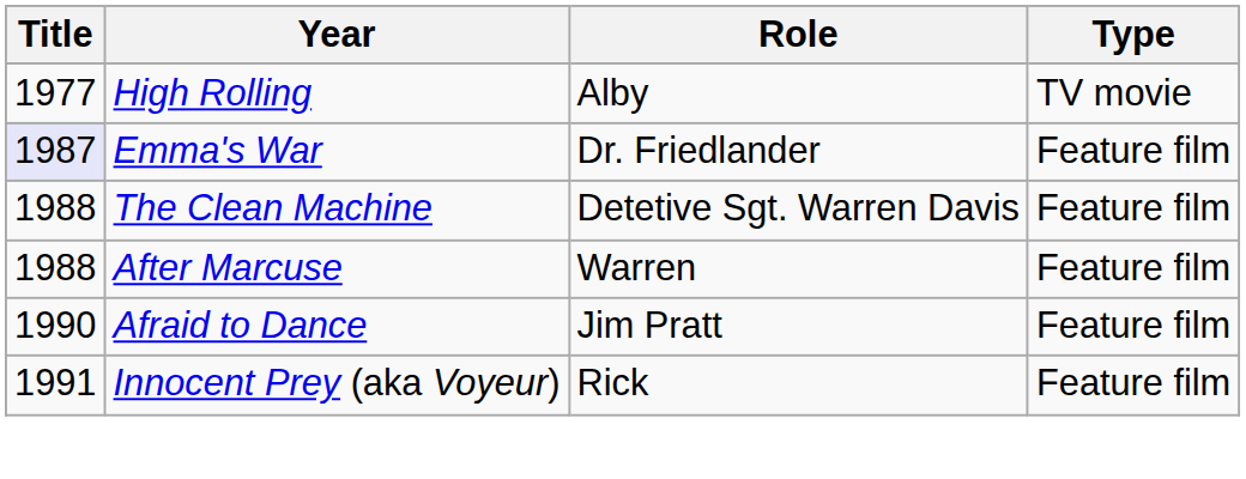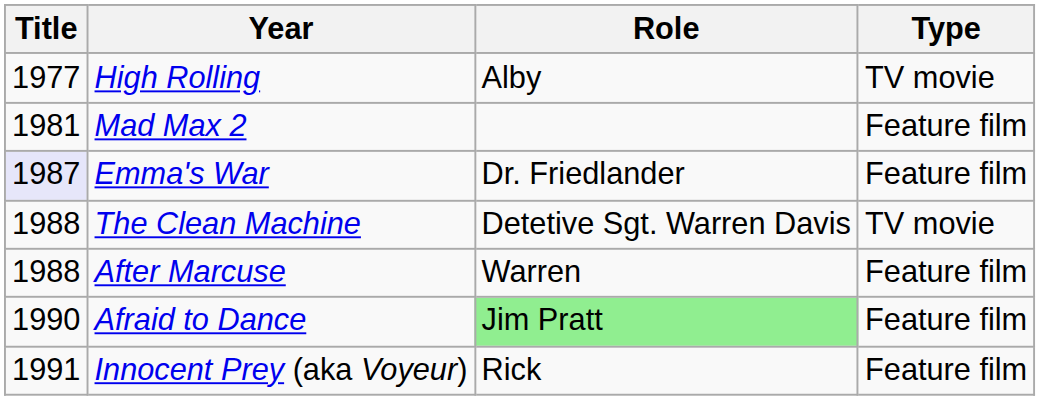 <table class="wikitable">
 <tr>
 <th>Title</th>
 <th>Year</th>
 <th>Role</th>
 <th>Type</th>
 </tr>
 <tr>
 <td>1977</td>
 <td><em><a href='#'>High Rolling</a></em></td>
 <td>Alby</td>
 <td>TV movie</td>
 </tr>
 <tr>
+<td>1981</td>
+<td><em><a href='#'>Mad Max 2</a></em></td>
+<td></td>
+<td>Feature film</td>
+</tr>
+<tr>
 <td style="background: lavender;">1987</td>
 <td><em><a href='#'>Emma's War</a></em></td>
 <td>Dr. Friedlander</td>
 <td>Feature film</td>
 </tr>
 <tr>
 <td>1988</td>
 <td><em><a href='#'>The Clean Machine</a></em></td>
 <td>Detetive Sgt. Warren Davis</td>
-<td>Feature film</td>
+<td>TV movie</td>
 </tr>
 <tr>
 <td>1988</td>
 <td><em><a href='#'>After Marcuse</a></em></td>
 <td>Warren</td>
 <td>Feature film</td>
 </tr>
 <tr>
 <td>1990</td>
 <td><em><a href='#'>Afraid to Dance</a></em></td>
-<td>Jim Pratt</td>
+<td style="background: lightgreen;">Jim Pratt</td>
 <td>Feature film</td>
 </tr>
 <tr>
 <td>1991</td>
 <td><em><a href='#'>Innocent Prey</a></em> (aka <em>Voyeur</em>)</td>
 <td>Rick</td>
 <td>Feature film</td>
 </tr>
 </table>
